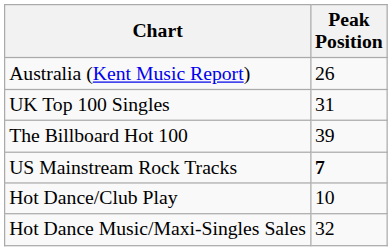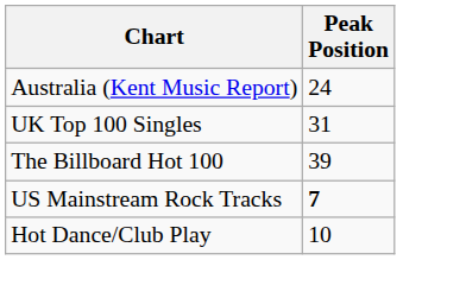 <table class="wikitable" border="1">
 <tr>
 <th>Chart</th>
 <th>Peak<br>Position</th>
 </tr>
 <tr>
 <td>Australia (<a href='#'>Kent Music Report</a>)</td>
-<td>26</td>
+<td>24</td>
 </tr>
 <tr>
 <td>UK Top 100 Singles</td>
 <td>31</td>
 </tr>
 <tr>
 <td>The Billboard Hot 100</td>
 <td>39</td>
 </tr>
 <tr>
 <td>US Mainstream Rock Tracks</td>
 <td><strong>7</strong></td>
 </tr>
 <tr>
 <td>Hot Dance/Club Play</td>
 <td>10</td>
 </tr>
-<tr>
-<td>Hot Dance Music/Maxi-Singles Sales</td>
-<td>32</td>
-</tr>
 </table>
